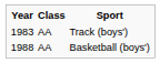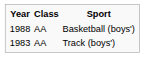 <table class="infobox" cellpadding="2" cellspacing="2" style="font-size: 90%;" text-align="center";>
 <tr>
 <th>Year</th>
 <th>Class</th>
 <th>Sport</th>
 </tr>
 <tr>
+<td>1988</td>
+<td>AA</td>
+<td>Basketball (boys')</td>
+</tr>
+<tr>
 <td>1983</td>
 <td>AA</td>
 <td>Track (boys')</td>
 </tr>
-<tr>
-<td>1988</td>
-<td>AA</td>
-<td>Basketball (boys')</td>
-</tr>
 </table>
